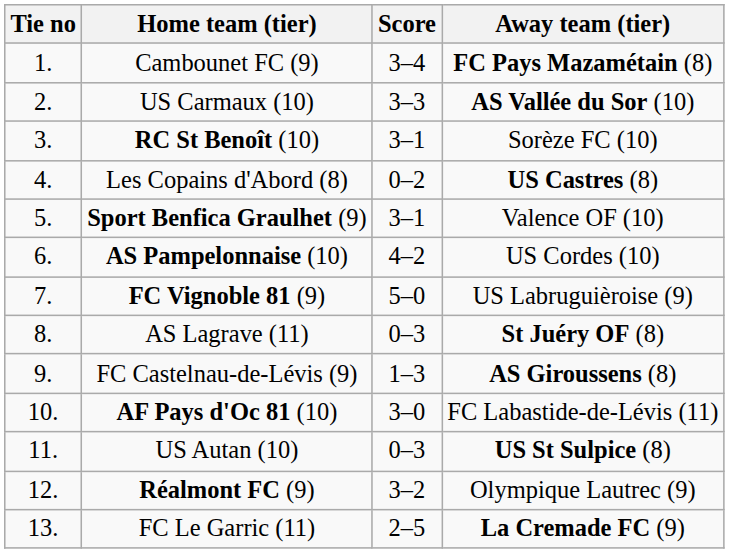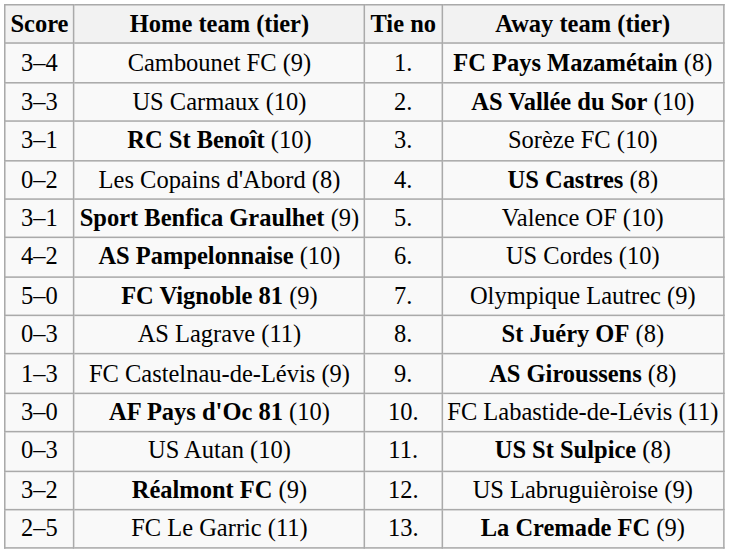 <table class="wikitable" style="text-align: center">
 <tr>
+<th>Score</th>
+<th>Home team (tier)</th>
 <th>Tie no</th>
-<th>Home team (tier)</th>
-<th>Score</th>
 <th>Away team (tier)</th>
 </tr>
 <tr>
+<td>3–4</td>
+<td>Cambounet FC (9)</td>
 <td>1.</td>
-<td>Cambounet FC (9)</td>
-<td>3–4</td>
 <td><strong>FC Pays Mazamétain</strong> (8)</td>
 </tr>
 <tr>
+<td>3–3 </td>
+<td>US Carmaux (10)</td>
 <td>2.</td>
-<td>US Carmaux (10)</td>
-<td>3–3 </td>
 <td><strong>AS Vallée du Sor</strong> (10)</td>
 </tr>
 <tr>
+<td>3–1</td>
+<td><strong>RC St Benoît</strong> (10)</td>
 <td>3.</td>
-<td><strong>RC St Benoît</strong> (10)</td>
-<td>3–1</td>
 <td>Sorèze FC (10)</td>
 </tr>
 <tr>
+<td>0–2</td>
+<td>Les Copains d'Abord (8)</td>
 <td>4.</td>
-<td>Les Copains d'Abord (8)</td>
-<td>0–2</td>
 <td><strong>US Castres</strong> (8)</td>
 </tr>
 <tr>
+<td>3–1</td>
+<td><strong>Sport Benfica Graulhet</strong> (9)</td>
 <td>5.</td>
-<td><strong>Sport Benfica Graulhet</strong> (9)</td>
-<td>3–1</td>
 <td>Valence OF (10)</td>
 </tr>
 <tr>
+<td>4–2</td>
+<td><strong>AS Pampelonnaise</strong> (10)</td>
 <td>6.</td>
-<td><strong>AS Pampelonnaise</strong> (10)</td>
-<td>4–2</td>
 <td>US Cordes (10)</td>
 </tr>
 <tr>
+<td>5–0</td>
+<td><strong>FC Vignoble 81</strong> (9)</td>
 <td>7.</td>
-<td><strong>FC Vignoble 81</strong> (9)</td>
-<td>5–0</td>
+<td>Olympique Lautrec (9)</td>
+</tr>
+<tr>
+<td>0–3</td>
+<td>AS Lagrave (11)</td>
+<td>8.</td>
+<td><strong>St Juéry OF</strong> (8)</td>
+</tr>
+<tr>
+<td>1–3</td>
+<td>FC Castelnau-de-Lévis (9)</td>
+<td>9.</td>
+<td><strong>AS Giroussens</strong> (8)</td>
+</tr>
+<tr>
+<td>3–0</td>
+<td><strong>AF Pays d'Oc 81</strong> (10)</td>
+<td>10.</td>
+<td>FC Labastide-de-Lévis (11)</td>
+</tr>
+<tr>
+<td>0–3</td>
+<td>US Autan (10)</td>
+<td>11.</td>
+<td><strong>US St Sulpice</strong> (8)</td>
+</tr>
+<tr>
+<td>3–2</td>
+<td><strong>Réalmont FC</strong> (9)</td>
+<td>12.</td>
 <td>US Labruguièroise (9)</td>
 </tr>
 <tr>
-<td>8.</td>
-<td>AS Lagrave (11)</td>
-<td>0–3</td>
-<td><strong>St Juéry OF</strong> (8)</td>
-</tr>
-<tr>
-<td>9.</td>
-<td>FC Castelnau-de-Lévis (9)</td>
-<td>1–3</td>
-<td><strong>AS Giroussens</strong> (8)</td>
-</tr>
-<tr>
-<td>10.</td>
-<td><strong>AF Pays d'Oc 81</strong> (10)</td>
-<td>3–0</td>
-<td>FC Labastide-de-Lévis (11)</td>
-</tr>
-<tr>
-<td>11.</td>
-<td>US Autan (10)</td>
-<td>0–3</td>
-<td><strong>US St Sulpice</strong> (8)</td>
-</tr>
-<tr>
-<td>12.</td>
-<td><strong>Réalmont FC</strong> (9)</td>
-<td>3–2</td>
-<td>Olympique Lautrec (9)</td>
-</tr>
-<tr>
+<td>2–5</td>
+<td>FC Le Garric (11)</td>
 <td>13.</td>
-<td>FC Le Garric (11)</td>
-<td>2–5</td>
 <td><strong>La Cremade FC</strong> (9)</td>
 </tr>
 </table>
